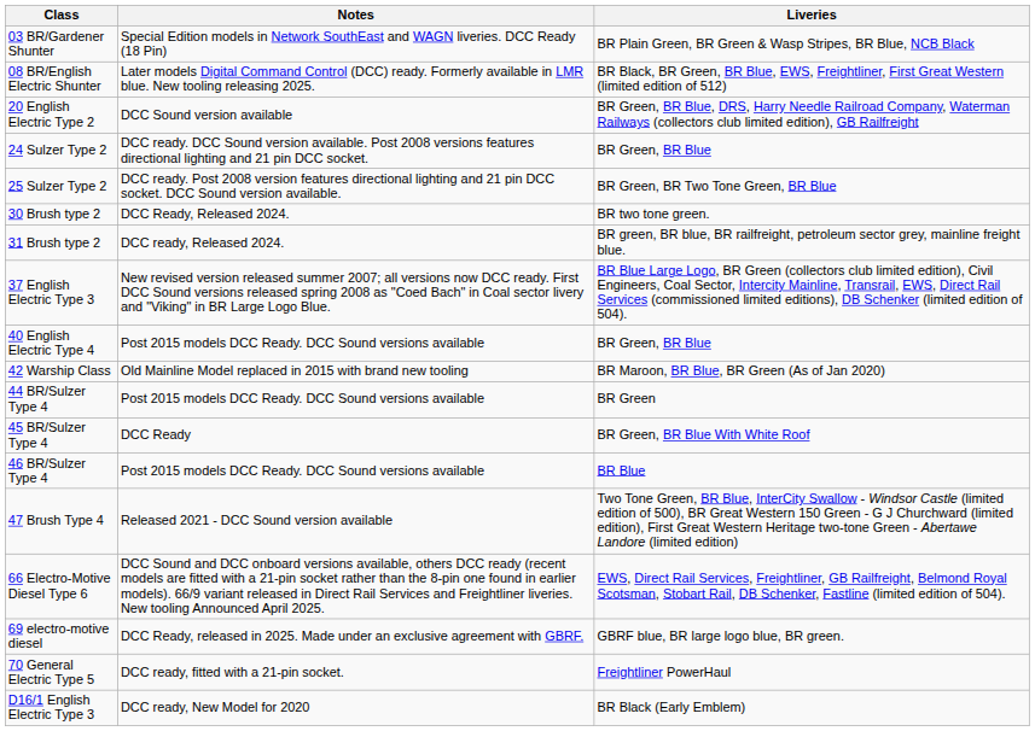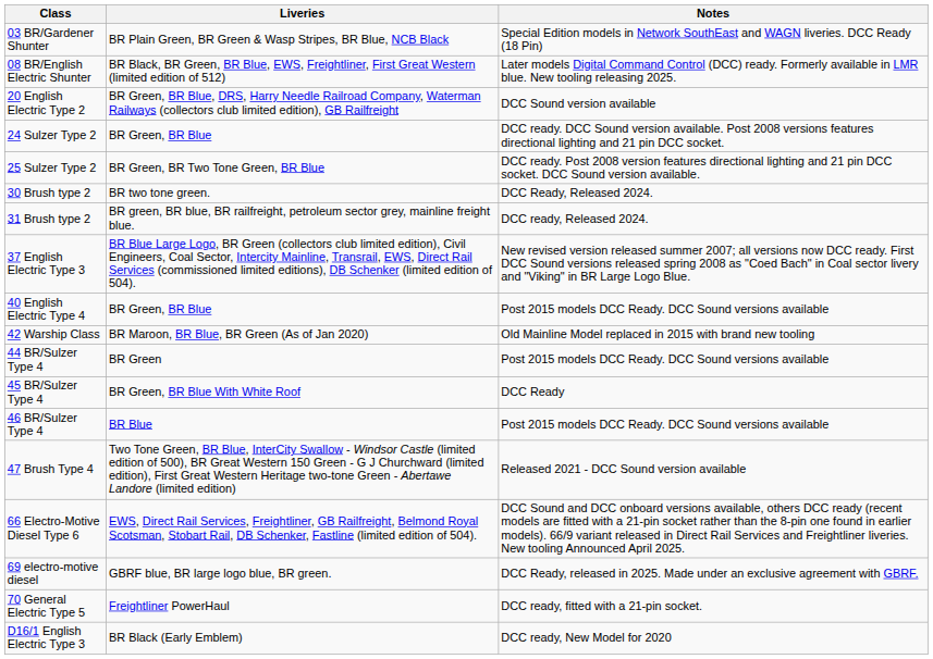 <table class="wikitable">
 <tr>
 <th>Class</th>
+<th>Liveries</th>
 <th>Notes</th>
-<th>Liveries</th>
 </tr>
 <tr>
 <td><a href='#'>03</a> BR/Gardener Shunter</td>
+<td>BR Plain Green, BR Green & Wasp Stripes, BR Blue, <a href='#'>NCB Black</a></td>
 <td>Special Edition models in <a href='#'>Network SouthEast</a> and <a href='#'>WAGN</a> liveries. DCC Ready (18 Pin)</td>
-<td>BR Plain Green, BR Green & Wasp Stripes, BR Blue, <a href='#'>NCB Black</a></td>
 </tr>
 <tr>
 <td><a href='#'>08</a> BR/English Electric Shunter</td>
+<td>BR Black, BR Green, <a href='#'>BR Blue</a>, <a href='#'>EWS</a>, <a href='#'>Freightliner</a>, <a href='#'>First Great Western</a> (limited edition of 512)</td>
 <td>Later models <a href='#'>Digital Command Control</a> (DCC) ready. Formerly available in <a href='#'>LMR</a> blue. New tooling releasing 2025.</td>
-<td>BR Black, BR Green, <a href='#'>BR Blue</a>, <a href='#'>EWS</a>, <a href='#'>Freightliner</a>, <a href='#'>First Great Western</a> (limited edition of 512)</td>
 </tr>
 <tr>
 <td><a href='#'>20</a> English Electric Type 2</td>
+<td>BR Green, <a href='#'>BR Blue</a>, <a href='#'>DRS</a>, <a href='#'>Harry Needle Railroad Company</a>, <a href='#'>Waterman Railways</a> (collectors club limited edition), <a href='#'>GB Railfreight</a></td>
 <td>DCC Sound version available</td>
-<td>BR Green, <a href='#'>BR Blue</a>, <a href='#'>DRS</a>, <a href='#'>Harry Needle Railroad Company</a>, <a href='#'>Waterman Railways</a> (collectors club limited edition), <a href='#'>GB Railfreight</a></td>
 </tr>
 <tr>
 <td><a href='#'>24</a> Sulzer Type 2</td>
+<td>BR Green, <a href='#'>BR Blue</a></td>
 <td>DCC ready. DCC Sound version available. Post 2008 versions features directional lighting and 21 pin DCC socket.</td>
-<td>BR Green, <a href='#'>BR Blue</a></td>
 </tr>
 <tr>
 <td><a href='#'>25</a> Sulzer Type 2</td>
+<td>BR Green, BR Two Tone Green, <a href='#'>BR Blue</a></td>
 <td>DCC ready. Post 2008 version features directional lighting and 21 pin DCC socket. DCC Sound version available.</td>
-<td>BR Green, BR Two Tone Green, <a href='#'>BR Blue</a></td>
 </tr>
 <tr>
 <td><a href='#'>30</a> Brush type 2</td>
+<td>BR two tone green.</td>
 <td>DCC Ready, Released 2024.</td>
-<td>BR two tone green.</td>
 </tr>
 <tr>
 <td><a href='#'>31</a> Brush type 2</td>
+<td>BR green, BR blue, BR railfreight, petroleum sector grey, mainline freight blue.</td>
 <td>DCC ready, Released 2024.</td>
-<td>BR green, BR blue, BR railfreight, petroleum sector grey, mainline freight blue.</td>
 </tr>
 <tr>
 <td><a href='#'>37</a> English Electric Type 3</td>
+<td><a href='#'>BR Blue Large Logo</a>, BR Green (collectors club limited edition), Civil Engineers, Coal Sector, <a href='#'>Intercity Mainline</a>, <a href='#'>Transrail</a>, <a href='#'>EWS</a>, <a href='#'>Direct Rail Services</a> (commissioned limited editions), <a href='#'>DB Schenker</a> (limited edition of 504).</td>
 <td>New revised version released summer 2007; all versions now DCC ready. First DCC Sound versions released spring 2008 as "Coed Bach" in Coal sector livery and "Viking" in BR Large Logo Blue.</td>
-<td><a href='#'>BR Blue Large Logo</a>, BR Green (collectors club limited edition), Civil Engineers, Coal Sector, <a href='#'>Intercity Mainline</a>, <a href='#'>Transrail</a>, <a href='#'>EWS</a>, <a href='#'>Direct Rail Services</a> (commissioned limited editions), <a href='#'>DB Schenker</a> (limited edition of 504).</td>
 </tr>
 <tr>
 <td><a href='#'>40</a> English Electric Type 4</td>
+<td>BR Green, <a href='#'>BR Blue</a></td>
 <td>Post 2015 models DCC Ready. DCC Sound versions available</td>
-<td>BR Green, <a href='#'>BR Blue</a></td>
 </tr>
 <tr>
 <td><a href='#'>42</a> Warship Class</td>
+<td>BR Maroon, <a href='#'>BR Blue</a>, BR Green (As of Jan 2020)</td>
 <td>Old Mainline Model replaced in 2015 with brand new tooling</td>
-<td>BR Maroon, <a href='#'>BR Blue</a>, BR Green (As of Jan 2020)</td>
 </tr>
 <tr>
 <td><a href='#'>44</a> BR/Sulzer Type 4</td>
+<td>BR Green</td>
 <td>Post 2015 models DCC Ready. DCC Sound versions available</td>
-<td>BR Green</td>
 </tr>
 <tr>
 <td><a href='#'>45</a> BR/Sulzer Type 4</td>
+<td>BR Green, <a href='#'>BR Blue With White Roof</a></td>
 <td>DCC Ready</td>
-<td>BR Green, <a href='#'>BR Blue With White Roof</a></td>
 </tr>
 <tr>
 <td><a href='#'>46</a> BR/Sulzer Type 4</td>
+<td><a href='#'>BR Blue</a></td>
 <td>Post 2015 models DCC Ready. DCC Sound versions available</td>
-<td><a href='#'>BR Blue</a></td>
 </tr>
 <tr>
 <td><a href='#'>47</a> Brush Type 4</td>
+<td>Two Tone Green, <a href='#'>BR Blue</a>, <a href='#'>InterCity Swallow</a> - <em>Windsor Castle</em> (limited edition of 500), BR Great Western 150 Green - G J Churchward (limited edition), First Great Western Heritage two-tone Green - <em>Abertawe Landore</em> (limited edition)</td>
 <td>Released 2021 - DCC Sound version available</td>
-<td>Two Tone Green, <a href='#'>BR Blue</a>, <a href='#'>InterCity Swallow</a> - <em>Windsor Castle</em> (limited edition of 500), BR Great Western 150 Green - G J Churchward (limited edition), First Great Western Heritage two-tone Green - <em>Abertawe Landore</em> (limited edition)</td>
 </tr>
 <tr>
 <td><a href='#'>66</a>  Electro-Motive Diesel Type 6</td>
+<td><a href='#'>EWS</a>, <a href='#'>Direct Rail Services</a>, <a href='#'>Freightliner</a>, <a href='#'>GB Railfreight</a>, <a href='#'>Belmond Royal Scotsman</a>, <a href='#'>Stobart Rail</a>, <a href='#'>DB Schenker</a>, <a href='#'>Fastline</a> (limited edition of 504).</td>
 <td>DCC Sound and DCC onboard versions available, others DCC ready (recent models are fitted with a 21-pin socket rather than the 8-pin one found in earlier models). 66/9 variant released in Direct Rail Services and Freightliner liveries. New tooling Announced April 2025.</td>
-<td><a href='#'>EWS</a>, <a href='#'>Direct Rail Services</a>, <a href='#'>Freightliner</a>, <a href='#'>GB Railfreight</a>, <a href='#'>Belmond Royal Scotsman</a>, <a href='#'>Stobart Rail</a>, <a href='#'>DB Schenker</a>, <a href='#'>Fastline</a> (limited edition of 504).</td>
 </tr>
 <tr>
 <td><a href='#'>69</a> electro-motive diesel</td>
+<td>GBRF blue, BR large logo blue, BR green.</td>
 <td>DCC Ready, released in 2025. Made under an exclusive agreement with <a href='#'>GBRF.</a></td>
-<td>GBRF blue, BR large logo blue, BR green.</td>
 </tr>
 <tr>
 <td><a href='#'>70</a> General Electric Type 5</td>
+<td><a href='#'>Freightliner</a> PowerHaul</td>
 <td>DCC ready, fitted with a 21-pin socket.</td>
-<td><a href='#'>Freightliner</a> PowerHaul</td>
 </tr>
 <tr>
 <td><a href='#'>D16/1</a> English Electric Type 3</td>
+<td>BR Black (Early Emblem)</td>
 <td>DCC ready, New Model for 2020</td>
-<td>BR Black (Early Emblem)</td>
 </tr>
 </table>
